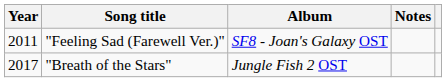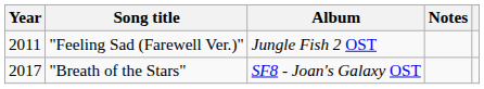 <table class="wikitable sortable">
 <tr>
 <th scope="col">Year</th>
 <th scope="col">Song title</th>
 <th>Album</th>
 <th scope="col">Notes</th>
 <th scope="col" class="unsortable"></th>
 </tr>
 <tr>
 <td>2011</td>
 <td>"Feeling Sad (Farewell Ver.)"</td>
-<td><em><a href='#'>SF8</a> - Joan's Galaxy</em> <a href='#'>OST</a></td>
+<td><em>Jungle Fish 2</em> <a href='#'>OST</a></td>
 <td></td>
 <td></td>
 </tr>
 <tr>
 <td>2017</td>
 <td>"Breath of the Stars"</td>
-<td><em>Jungle Fish 2</em> <a href='#'>OST</a></td>
+<td><em><a href='#'>SF8</a> - Joan's Galaxy</em> <a href='#'>OST</a></td>
 <td></td>
 <td></td>
 </tr>
 </table>
